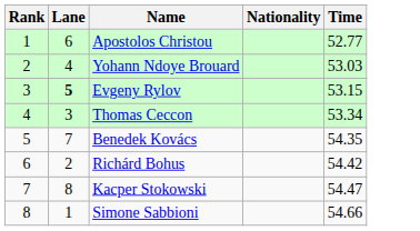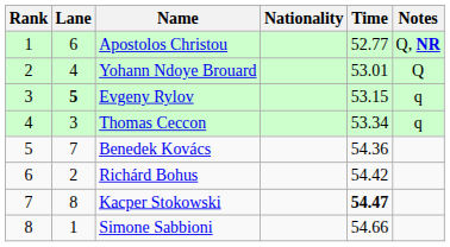 <table class="wikitable sortable" style="text-align:center">
 <tr>
 <th>Rank</th>
 <th>Lane</th>
 <th>Name</th>
 <th>Nationality</th>
 <th>Time</th>
+<th>Notes</th>
 </tr>
 <tr bgcolor=ccffcc>
 <td>1</td>
 <td>6</td>
 <td align=left><a href='#'>Apostolos Christou</a></td>
 <td align=left></td>
 <td>52.77</td>
+<td>Q, <strong><a href='#'>NR</a></strong></td>
 </tr>
 <tr bgcolor=ccffcc>
 <td>2</td>
 <td>4</td>
 <td align=left><a href='#'>Yohann Ndoye Brouard</a></td>
 <td align=left></td>
-<td>53.03</td>
+<td>53.01</td>
+<td>Q</td>
 </tr>
 <tr bgcolor=ccffcc>
 <td>3</td>
 <td><strong>5</strong></td>
 <td align=left><a href='#'>Evgeny Rylov</a></td>
 <td align=left></td>
 <td>53.15</td>
+<td>q</td>
 </tr>
 <tr bgcolor=ccffcc>
 <td>4</td>
 <td>3</td>
 <td align=left><a href='#'>Thomas Ceccon</a></td>
 <td align=left></td>
 <td>53.34</td>
+<td>q</td>
 </tr>
 <tr>
 <td>5</td>
 <td>7</td>
 <td align=left><a href='#'>Benedek Kovács</a></td>
 <td align=left></td>
-<td>54.35</td>
+<td>54.36</td>
+<td></td>
 </tr>
 <tr>
 <td>6</td>
 <td>2</td>
 <td align=left><a href='#'>Richárd Bohus</a></td>
 <td align=left></td>
 <td>54.42</td>
+<td></td>
 </tr>
 <tr>
 <td>7</td>
 <td>8</td>
 <td align=left><a href='#'>Kacper Stokowski</a></td>
 <td align=left></td>
-<td>54.47</td>
+<td><strong>54.47</strong></td>
+<td></td>
 </tr>
 <tr>
 <td>8</td>
 <td>1</td>
 <td align=left><a href='#'>Simone Sabbioni</a></td>
 <td align=left></td>
 <td>54.66</td>
+<td></td>
 </tr>
 </table>
